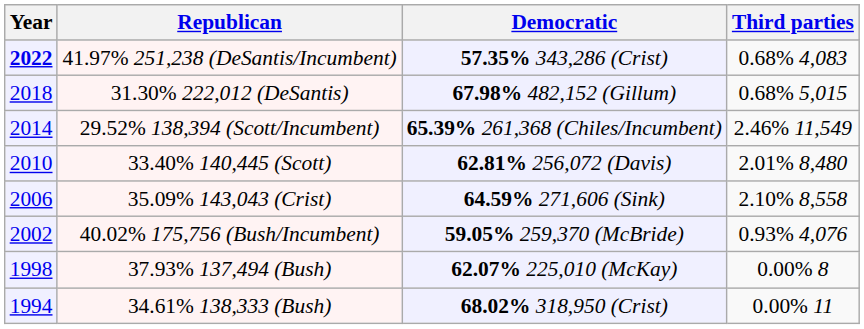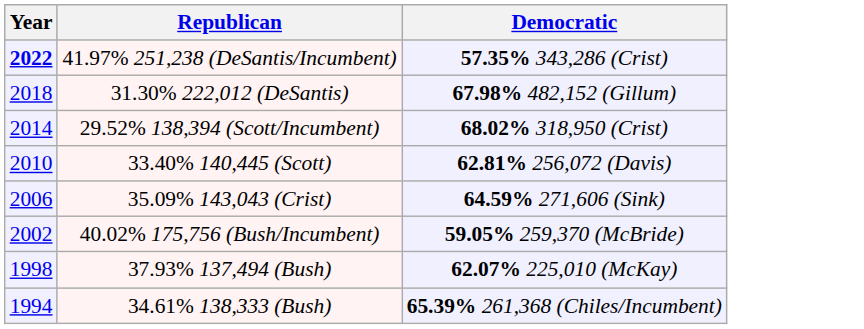 <table class="wikitable" style="font-size:95%;">
 <tr bgcolor=lightgrey>
 <th>Year</th>
 <th><a href='#'>Republican</a></th>
 <th><a href='#'>Democratic</a></th>
-<th><a href='#'>Third parties</a></th>
 </tr>
 <tr>
 <td align="center" bgcolor="#f0f0ff"><strong><a href='#'>2022</a></strong></td>
 <td align="center" bgcolor="#fff3f3">41.97% <em>251,238 (DeSantis/Incumbent)</em></td>
 <td align="center" bgcolor="#f0f0ff"><strong>57.35%</strong> <em>343,286 (Crist)</em></td>
-<td align="center">0.68% <em>4,083</em></td>
 </tr>
 <tr>
 <td align="center" bgcolor="#f0f0ff"><a href='#'>2018</a></td>
 <td align="center" bgcolor="#fff3f3">31.30% <em>222,012 (DeSantis)</em></td>
 <td align="center" bgcolor="#f0f0ff"><strong>67.98%</strong> <em>482,152 (Gillum)</em></td>
-<td align="center">0.68% <em>5,015</em></td>
 </tr>
 <tr>
 <td align="center" bgcolor="#f0f0ff"><a href='#'>2014</a></td>
 <td align="center" bgcolor="#fff3f3">29.52% <em>138,394 (Scott/Incumbent)</em></td>
-<td align="center" bgcolor="#f0f0ff"><strong>65.39%</strong> <em>261,368 (Chiles/Incumbent)</em></td>
-<td align="center">2.46% <em>11,549</em></td>
+<td align="center" bgcolor="#f0f0ff"><strong>68.02%</strong> <em>318,950 (Crist)</em></td>
 </tr>
 <tr>
 <td align="center" bgcolor="#f0f0ff"><a href='#'>2010</a></td>
 <td align="center" bgcolor="#fff3f3">33.40% <em>140,445 (Scott)</em></td>
 <td align="center" bgcolor="#f0f0ff"><strong>62.81%</strong> <em>256,072 (Davis)</em></td>
-<td align="center">2.01% <em>8,480</em></td>
 </tr>
 <tr>
 <td align="center" bgcolor="#f0f0ff"><a href='#'>2006</a></td>
 <td align="center" bgcolor="#fff3f3">35.09% <em>143,043 (Crist)</em></td>
 <td align="center" bgcolor="#f0f0ff"><strong>64.59%</strong> <em>271,606 (Sink)</em></td>
-<td align="center">2.10% <em>8,558</em></td>
 </tr>
 <tr>
 <td align="center" bgcolor="#f0f0ff"><a href='#'>2002</a></td>
 <td align="center" bgcolor="#fff3f3">40.02% <em>175,756 (Bush/Incumbent)</em></td>
 <td align="center" bgcolor="#f0f0ff"><strong>59.05%</strong> <em>259,370 (McBride)</em></td>
-<td align="center">0.93% <em>4,076</em></td>
 </tr>
 <tr>
 <td align="center" bgcolor="#f0f0ff"><a href='#'>1998</a></td>
 <td align="center" bgcolor="#fff3f3">37.93% <em>137,494 (Bush)</em></td>
 <td align="center" bgcolor="#f0f0ff"><strong>62.07%</strong> <em>225,010 (McKay)</em></td>
-<td align="center">0.00% <em>8  </em></td>
 </tr>
 <tr>
 <td align="center" bgcolor="#f0f0ff"><a href='#'>1994</a></td>
 <td align="center" bgcolor="#fff3f3">34.61% <em>138,333 (Bush)</em></td>
-<td align="center" bgcolor="#f0f0ff"><strong>68.02%</strong> <em>318,950 (Crist)</em></td>
-<td align="center">0.00% <em>11  </em></td>
+<td align="center" bgcolor="#f0f0ff"><strong>65.39%</strong> <em>261,368 (Chiles/Incumbent)</em></td>
 </tr>
 </table>
